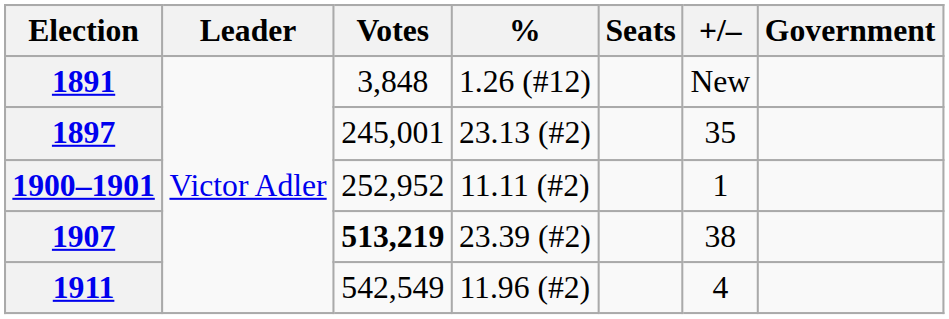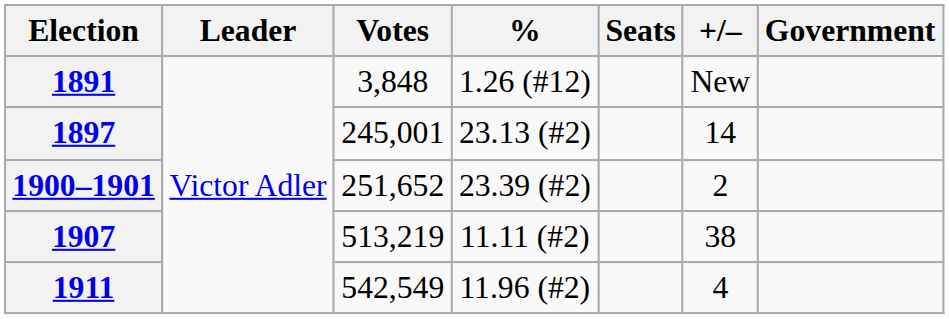 <table class="wikitable" style="font-size:97%; text-align:center;">
 <tr>
 <th>Election</th>
 <th>Leader</th>
 <th>Votes</th>
 <th>%</th>
 <th>Seats</th>
 <th>+/–</th>
 <th>Government</th>
 </tr>
 <tr>
 <th><a href='#'>1891</a></th>
 <td rowspan=5><a href='#'>Victor Adler</a></td>
 <td>3,848</td>
 <td>1.26 (#12)</td>
 <td></td>
 <td>New</td>
 <td></td>
 </tr>
 <tr>
 <th><a href='#'>1897</a></th>
 <td>245,001</td>
 <td>23.13 (#2)</td>
 <td></td>
-<td> 35</td>
+<td> 14</td>
 <td></td>
 </tr>
 <tr>
 <th><a href='#'>1900–1901</a></th>
-<td>252,952</td>
-<td>11.11 (#2)</td>
+<td>251,652</td>
+<td>23.39 (#2)</td>
 <td></td>
-<td> 1</td>
+<td> 2</td>
 <td></td>
 </tr>
 <tr>
 <th><a href='#'>1907</a></th>
-<td><strong>513,219</strong></td>
-<td>23.39 (#2)</td>
+<td>513,219</td>
+<td>11.11 (#2)</td>
 <td></td>
 <td> 38</td>
 <td></td>
 </tr>
 <tr>
 <th><a href='#'>1911</a></th>
 <td>542,549</td>
 <td>11.96 (#2)</td>
 <td></td>
 <td> 4</td>
 <td></td>
 </tr>
 </table>
